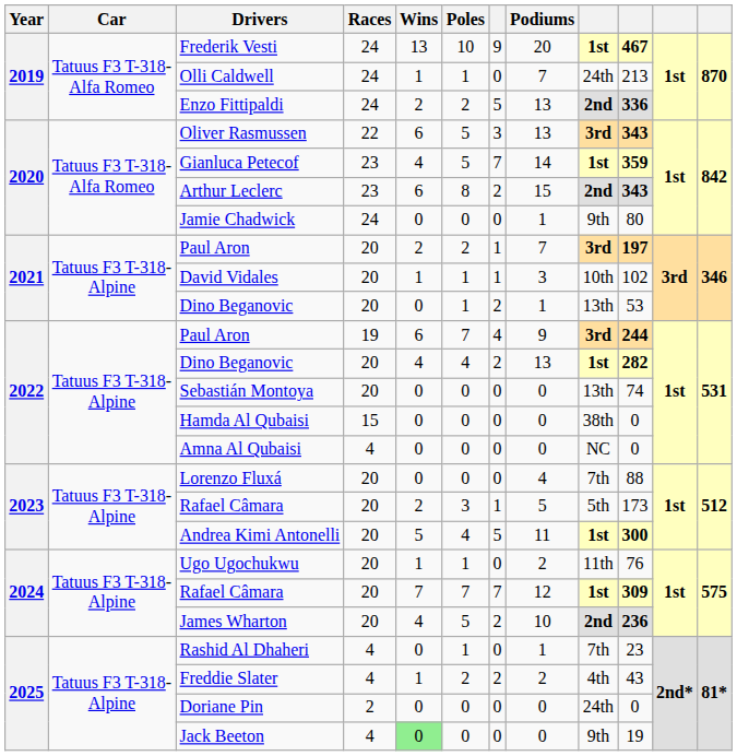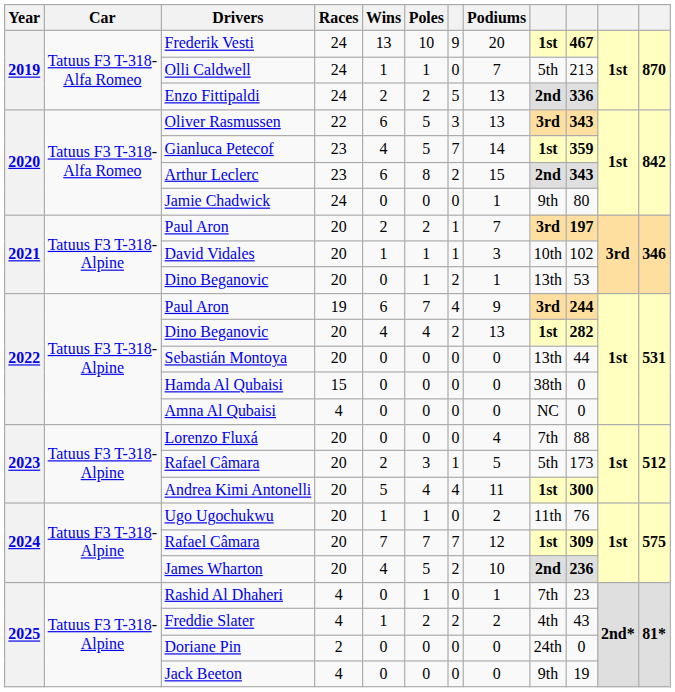 <table class="wikitable" style="text-align:center; font-size:85%">
 <tr>
 <th>Year</th>
 <th>Car</th>
 <th>Drivers</th>
 <th>Races</th>
 <th>Wins</th>
 <th>Poles</th>
 <th></th>
 <th>Podiums</th>
 <th></th>
 <th></th>
 <th></th>
 <th></th>
 </tr>
 <tr>
 <th rowspan="3"><a href='#'>2019</a></th>
 <td rowspan="3"><a href='#'>Tatuus F3 T-318</a>-<br><a href='#'>Alfa Romeo</a></td>
 <td align=left> <a href='#'>Frederik Vesti</a></td>
 <td>24</td>
 <td>13</td>
 <td>10</td>
 <td>9</td>
 <td>20</td>
 <td style="background:#ffffbf;"><strong>1st</strong></td>
 <td style="background:#ffffbf;"><strong>467</strong></td>
 <th rowspan="3" style="background:#ffffbf;">1st</th>
 <th rowspan="3" style="background:#ffffbf;">870</th>
 </tr>
 <tr>
 <td align=left> <a href='#'>Olli Caldwell</a></td>
 <td>24</td>
 <td>1</td>
 <td>1</td>
 <td>0</td>
 <td>7</td>
-<td>24th</td>
+<td>5th</td>
 <td>213</td>
 </tr>
 <tr>
 <td align=left> <a href='#'>Enzo Fittipaldi</a></td>
 <td>24</td>
 <td>2</td>
 <td>2</td>
 <td>5</td>
 <td>13</td>
 <td style="background:#dfdfdf;"><strong>2nd</strong></td>
 <td style="background:#dfdfdf;"><strong>336</strong></td>
 </tr>
 <tr>
 <th rowspan="4"><a href='#'>2020</a></th>
 <td rowspan="4"><a href='#'>Tatuus F3 T-318</a>-<br><a href='#'>Alfa Romeo</a></td>
 <td align=left> <a href='#'>Oliver Rasmussen</a></td>
 <td>22</td>
 <td>6</td>
 <td>5</td>
 <td>3</td>
 <td>13</td>
 <td style="background:#ffdf9f;"><strong>3rd</strong></td>
 <td style="background:#ffdf9f;"><strong>343</strong></td>
 <th rowspan="4" style="background:#ffffbf;">1st</th>
 <th rowspan="4" style="background:#ffffbf;">842</th>
 </tr>
 <tr>
 <td align=left> <a href='#'>Gianluca Petecof</a></td>
 <td>23</td>
 <td>4</td>
 <td>5</td>
 <td>7</td>
 <td>14</td>
 <td style="background:#ffffbf;"><strong>1st</strong></td>
 <td style="background:#ffffbf;"><strong>359</strong></td>
 </tr>
 <tr>
 <td align=left> <a href='#'>Arthur Leclerc</a></td>
 <td>23</td>
 <td>6</td>
 <td>8</td>
 <td>2</td>
 <td>15</td>
 <td style="background:#dfdfdf;"><strong>2nd</strong></td>
 <td style="background:#dfdfdf;"><strong>343</strong></td>
 </tr>
 <tr>
 <td align=left> <a href='#'>Jamie Chadwick</a></td>
 <td>24</td>
 <td>0</td>
 <td>0</td>
 <td>0</td>
 <td>1</td>
 <td>9th</td>
 <td>80</td>
 </tr>
 <tr>
 <th rowspan="3"><a href='#'>2021</a></th>
 <td rowspan="3"><a href='#'>Tatuus F3 T-318</a>-<br><a href='#'>Alpine</a></td>
 <td align=left> <a href='#'>Paul Aron</a></td>
 <td>20</td>
 <td>2</td>
 <td>2</td>
 <td>1</td>
 <td>7</td>
 <td style="background:#FFDF9F;"><strong>3rd</strong></td>
 <td style="background:#FFDF9F;"><strong>197</strong></td>
 <th rowspan="3" style="background:#FFDF9F;">3rd</th>
 <th rowspan="3" style="background:#FFDF9F;">346</th>
 </tr>
 <tr>
 <td align=left> <a href='#'>David Vidales</a></td>
 <td>20</td>
 <td>1</td>
 <td>1</td>
 <td>1</td>
 <td>3</td>
 <td>10th</td>
 <td>102</td>
 </tr>
 <tr>
 <td align=left> <a href='#'>Dino Beganovic</a></td>
 <td>20</td>
 <td>0</td>
 <td>1</td>
 <td>2</td>
 <td>1</td>
 <td>13th</td>
 <td>53</td>
 </tr>
 <tr>
 <th rowspan="5"><a href='#'>2022</a></th>
 <td rowspan="5"><a href='#'>Tatuus F3 T-318</a>-<br><a href='#'>Alpine</a></td>
 <td align=left> <a href='#'>Paul Aron</a></td>
 <td>19</td>
 <td>6</td>
 <td>7</td>
 <td>4</td>
 <td>9</td>
 <td style="background:#FFDF9F;"><strong>3rd</strong></td>
 <td style="background:#FFDF9F;"><strong>244</strong></td>
 <th rowspan="5" style="background:#ffffbf;">1st</th>
 <th rowspan="5" style="background:#ffffbf;">531</th>
 </tr>
 <tr>
 <td align=left> <a href='#'>Dino Beganovic</a></td>
 <td>20</td>
 <td>4</td>
 <td>4</td>
 <td>2</td>
 <td>13</td>
 <td style="background:#ffffbf;"><strong>1st</strong></td>
 <td style="background:#ffffbf;"><strong>282</strong></td>
 </tr>
 <tr>
 <td align=left> <a href='#'>Sebastián Montoya</a></td>
 <td>20</td>
 <td>0</td>
 <td>0</td>
 <td>0</td>
 <td>0</td>
 <td>13th</td>
-<td>74</td>
+<td>44</td>
 </tr>
 <tr>
 <td align=left> <a href='#'>Hamda Al Qubaisi</a></td>
 <td>15</td>
 <td>0</td>
 <td>0</td>
 <td>0</td>
 <td>0</td>
 <td>38th</td>
 <td>0</td>
 </tr>
 <tr>
 <td align=left> <a href='#'>Amna Al Qubaisi</a></td>
 <td>4</td>
 <td>0</td>
 <td>0</td>
 <td>0</td>
 <td>0</td>
 <td>NC</td>
 <td>0</td>
 </tr>
 <tr>
 <th rowspan="3"><a href='#'>2023</a></th>
 <td rowspan="3"><a href='#'>Tatuus F3 T-318</a>-<br><a href='#'>Alpine</a></td>
 <td align=left> <a href='#'>Lorenzo Fluxá</a></td>
 <td>20</td>
 <td>0</td>
 <td>0</td>
 <td>0</td>
 <td>4</td>
 <td>7th</td>
 <td>88</td>
 <th rowspan="3" style="background:#ffffbf;">1st</th>
 <th rowspan="3" style="background:#ffffbf;">512</th>
 </tr>
 <tr>
 <td align=left> <a href='#'>Rafael Câmara</a></td>
 <td>20</td>
 <td>2</td>
 <td>3</td>
 <td>1</td>
 <td>5</td>
 <td>5th</td>
 <td>173</td>
 </tr>
 <tr>
 <td align=left> <a href='#'>Andrea Kimi Antonelli</a></td>
 <td>20</td>
 <td>5</td>
 <td>4</td>
-<td>5</td>
+<td>4</td>
 <td>11</td>
 <td style="background:#ffffbf;"><strong>1st</strong></td>
 <td style="background:#ffffbf;"><strong>300</strong></td>
 </tr>
 <tr>
 <th rowspan="3"><a href='#'>2024</a></th>
 <td rowspan="3"><a href='#'>Tatuus F3 T-318</a>-<br><a href='#'>Alpine</a></td>
 <td align=left> <a href='#'>Ugo Ugochukwu</a></td>
 <td>20</td>
 <td>1</td>
 <td>1</td>
 <td>0</td>
 <td>2</td>
 <td>11th</td>
 <td>76</td>
 <th rowspan="3" style="background:#ffffbf;">1st</th>
 <th rowspan="3" style="background:#ffffbf;">575</th>
 </tr>
 <tr>
 <td align=left> <a href='#'>Rafael Câmara</a></td>
 <td>20</td>
 <td>7</td>
 <td>7</td>
 <td>7</td>
 <td>12</td>
 <td style="background:#ffffbf;"><strong>1st</strong></td>
 <td style="background:#ffffbf;"><strong>309</strong></td>
 </tr>
 <tr>
 <td align=left> <a href='#'>James Wharton</a></td>
 <td>20</td>
 <td>4</td>
 <td>5</td>
 <td>2</td>
 <td>10</td>
 <td style="background:#dfdfdf;"><strong>2nd</strong></td>
 <td style="background:#dfdfdf;"><strong>236</strong></td>
 </tr>
 <tr>
 <th rowspan="4"><a href='#'>2025</a></th>
 <td rowspan="4"><a href='#'>Tatuus F3 T-318</a>-<br><a href='#'>Alpine</a></td>
 <td align=left> <a href='#'>Rashid Al Dhaheri</a></td>
 <td>4</td>
 <td>0</td>
 <td>1</td>
 <td>0</td>
 <td>1</td>
 <td>7th</td>
 <td>23</td>
 <th rowspan="4" style="background:#dfdfdf;">2nd*</th>
 <th rowspan="4" style="background:#dfdfdf;">81*</th>
 </tr>
 <tr>
 <td align=left> <a href='#'>Freddie Slater</a></td>
 <td>4</td>
 <td>1</td>
 <td>2</td>
 <td>2</td>
 <td>2</td>
 <td>4th</td>
 <td>43</td>
 </tr>
 <tr>
 <td align=left> <a href='#'>Doriane Pin</a></td>
 <td>2</td>
 <td>0</td>
 <td>0</td>
 <td>0</td>
 <td>0</td>
 <td>24th</td>
 <td>0</td>
 </tr>
 <tr>
 <td align=left> <a href='#'>Jack Beeton</a></td>
 <td>4</td>
-<td style="background: lightgreen;">0</td>
+<td>0</td>
 <td>0</td>
 <td>0</td>
 <td>0</td>
 <td>9th</td>
 <td>19</td>
 </tr>
 </table>
